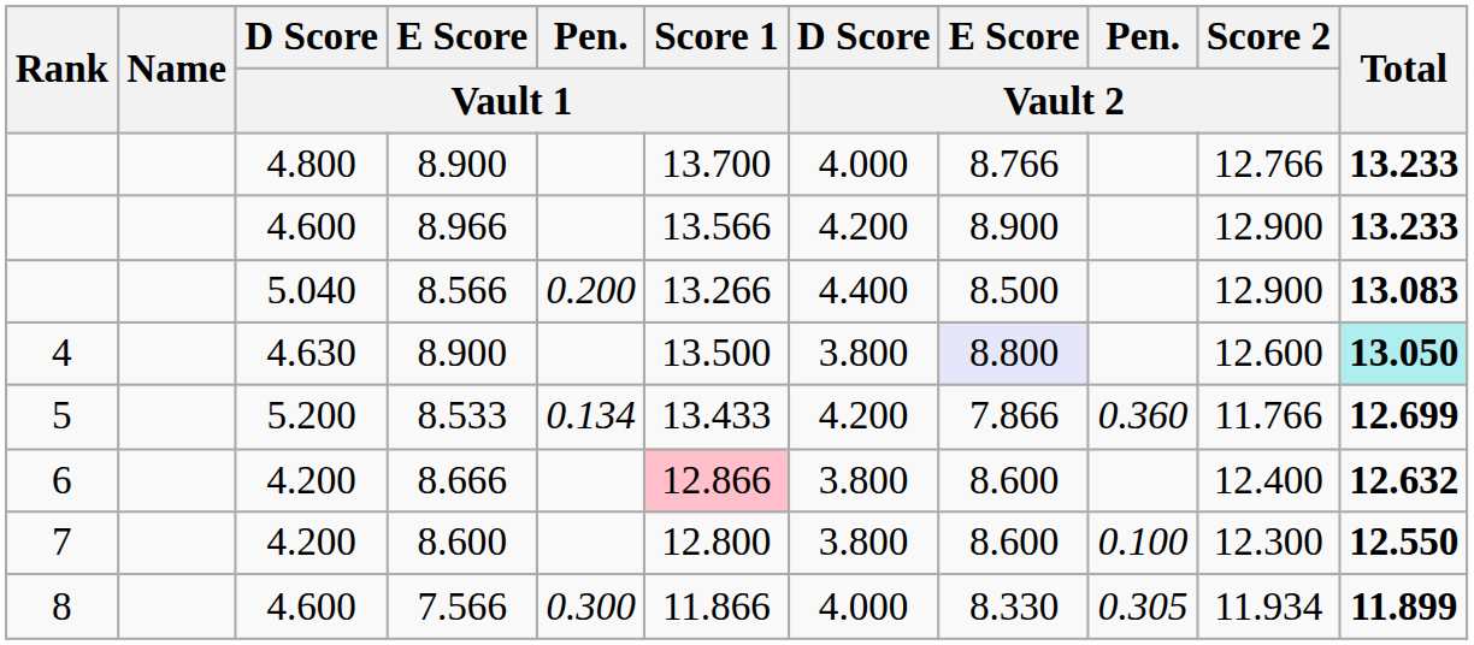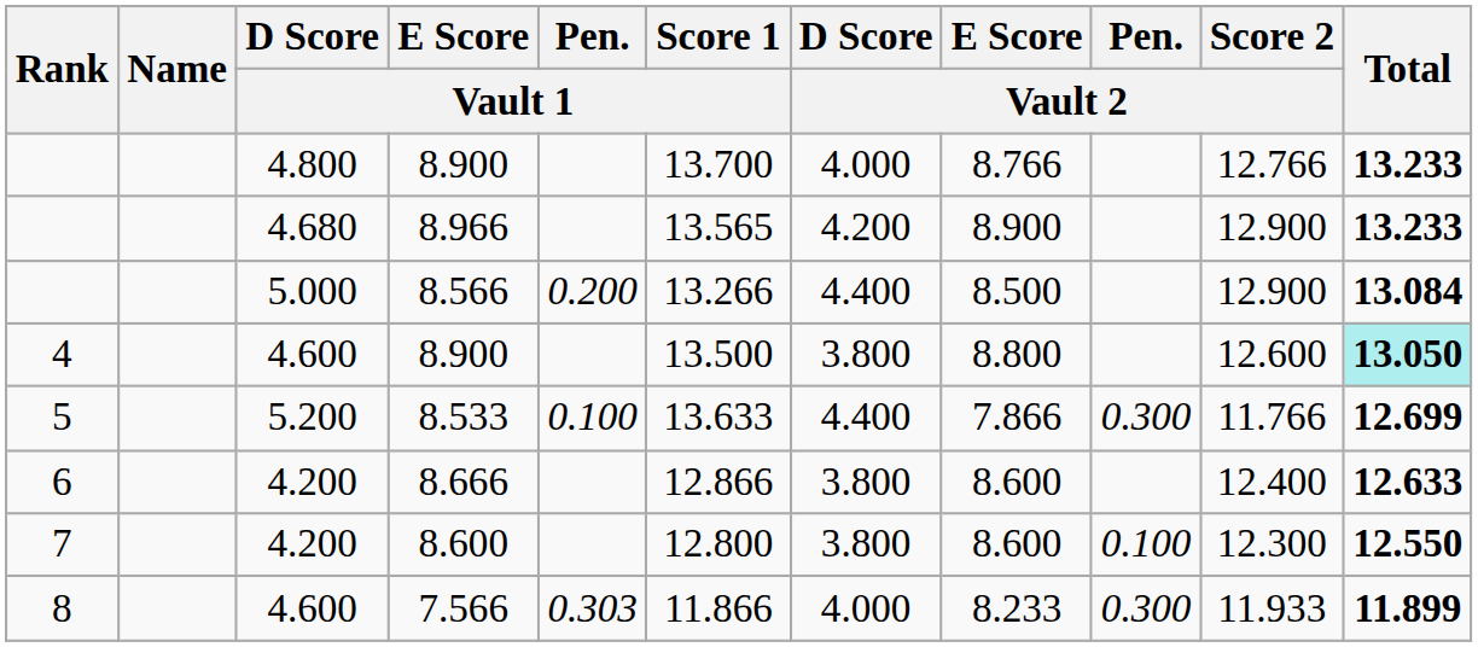 <table class="wikitable sortable" style="text-align:center">
 <tr>
 <th rowspan="2">Rank</th>
 <th rowspan="2">Name</th>
 <th>D Score</th>
 <th>E Score</th>
 <th>Pen.</th>
 <th>Score 1</th>
 <th>D Score</th>
 <th>E Score</th>
 <th>Pen.</th>
 <th>Score 2</th>
 <th rowspan="2">Total</th>
 </tr>
 <tr>
 <th colspan="4">Vault 1</th>
 <th colspan="4">Vault 2</th>
 </tr>
 <tr b>
 <td></td>
 <td align=left></td>
 <td>4.800</td>
 <td>8.900</td>
 <td></td>
 <td>13.700</td>
 <td>4.000</td>
 <td>8.766</td>
 <td></td>
 <td>12.766</td>
 <td><strong>13.233</strong></td>
 </tr>
 <tr>
 <td></td>
 <td align=left></td>
-<td>4.600</td>
+<td>4.680</td>
 <td>8.966</td>
 <td></td>
-<td>13.566</td>
+<td>13.565</td>
 <td>4.200</td>
 <td>8.900</td>
 <td></td>
 <td>12.900</td>
 <td><strong>13.233</strong></td>
 </tr>
 <tr>
 <td></td>
 <td align=left></td>
-<td>5.040</td>
+<td>5.000</td>
 <td>8.566</td>
 <td><em>0.200</em></td>
 <td>13.266</td>
 <td>4.400</td>
 <td>8.500</td>
 <td></td>
 <td>12.900</td>
-<td><strong>13.083</strong></td>
+<td><strong>13.084</strong></td>
 </tr>
 <tr>
 <td>4</td>
 <td align=left></td>
-<td>4.630</td>
+<td>4.600</td>
 <td>8.900</td>
 <td></td>
 <td>13.500</td>
 <td>3.800</td>
-<td style="background: lavender;">8.800</td>
+<td>8.800</td>
 <td></td>
 <td>12.600</td>
 <td style="background: paleturquoise;"><strong>13.050</strong></td>
 </tr>
 <tr>
 <td>5</td>
 <td align=left></td>
 <td>5.200</td>
 <td>8.533</td>
-<td><em>0.134</em></td>
-<td>13.433</td>
-<td>4.200</td>
+<td><em>0.100</em></td>
+<td>13.633</td>
+<td>4.400</td>
 <td>7.866</td>
-<td><em>0.360</em></td>
+<td><em>0.300</em></td>
 <td>11.766</td>
 <td><strong>12.699</strong></td>
 </tr>
 <tr>
 <td>6</td>
 <td align=left></td>
 <td>4.200</td>
 <td>8.666</td>
 <td></td>
-<td style="background: pink;">12.866</td>
+<td>12.866</td>
 <td>3.800</td>
 <td>8.600</td>
 <td></td>
 <td>12.400</td>
-<td><strong>12.632</strong></td>
+<td><strong>12.633</strong></td>
 </tr>
 <tr>
 <td>7</td>
 <td align=left></td>
 <td>4.200</td>
 <td>8.600</td>
 <td></td>
 <td>12.800</td>
 <td>3.800</td>
 <td>8.600</td>
 <td><em>0.100</em></td>
 <td>12.300</td>
 <td><strong>12.550</strong></td>
 </tr>
 <tr>
 <td>8</td>
 <td align=left></td>
 <td>4.600</td>
 <td>7.566</td>
-<td><em>0.300</em></td>
+<td><em>0.303</em></td>
 <td>11.866</td>
 <td>4.000</td>
-<td>8.330</td>
-<td><em>0.305</em></td>
-<td>11.934</td>
+<td>8.233</td>
+<td><em>0.300</em></td>
+<td>11.933</td>
 <td><strong>11.899</strong></td>
 </tr>
 </table>
